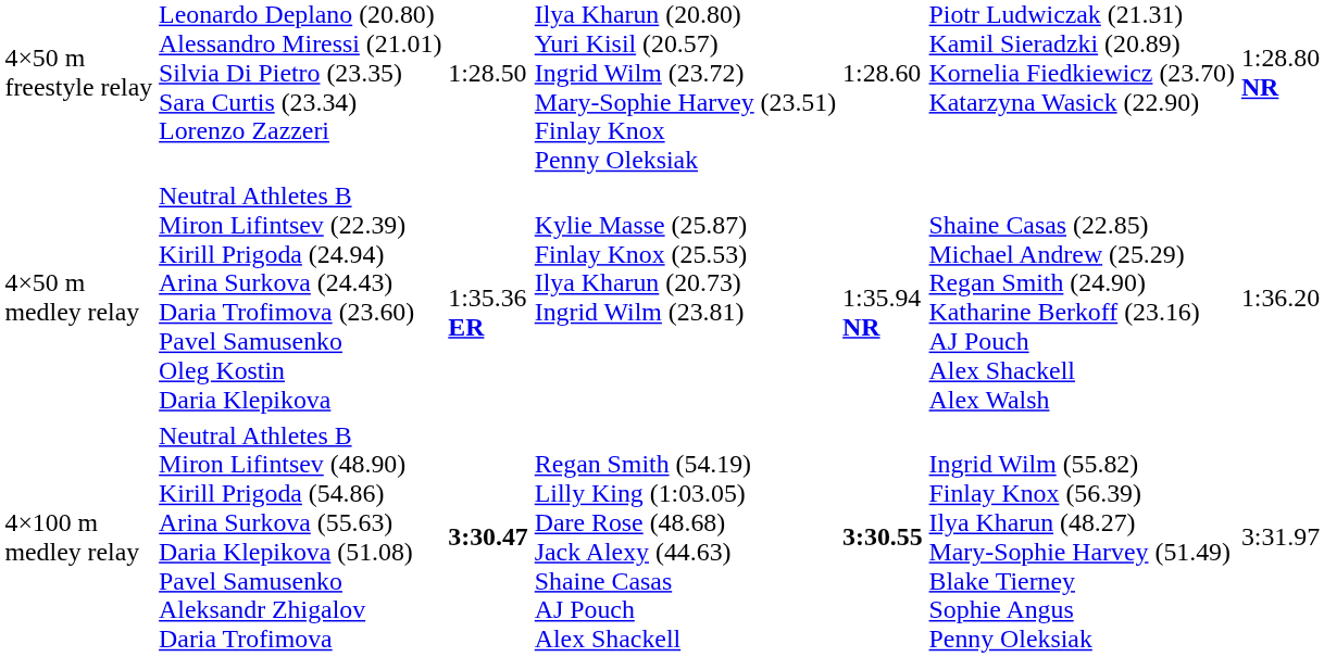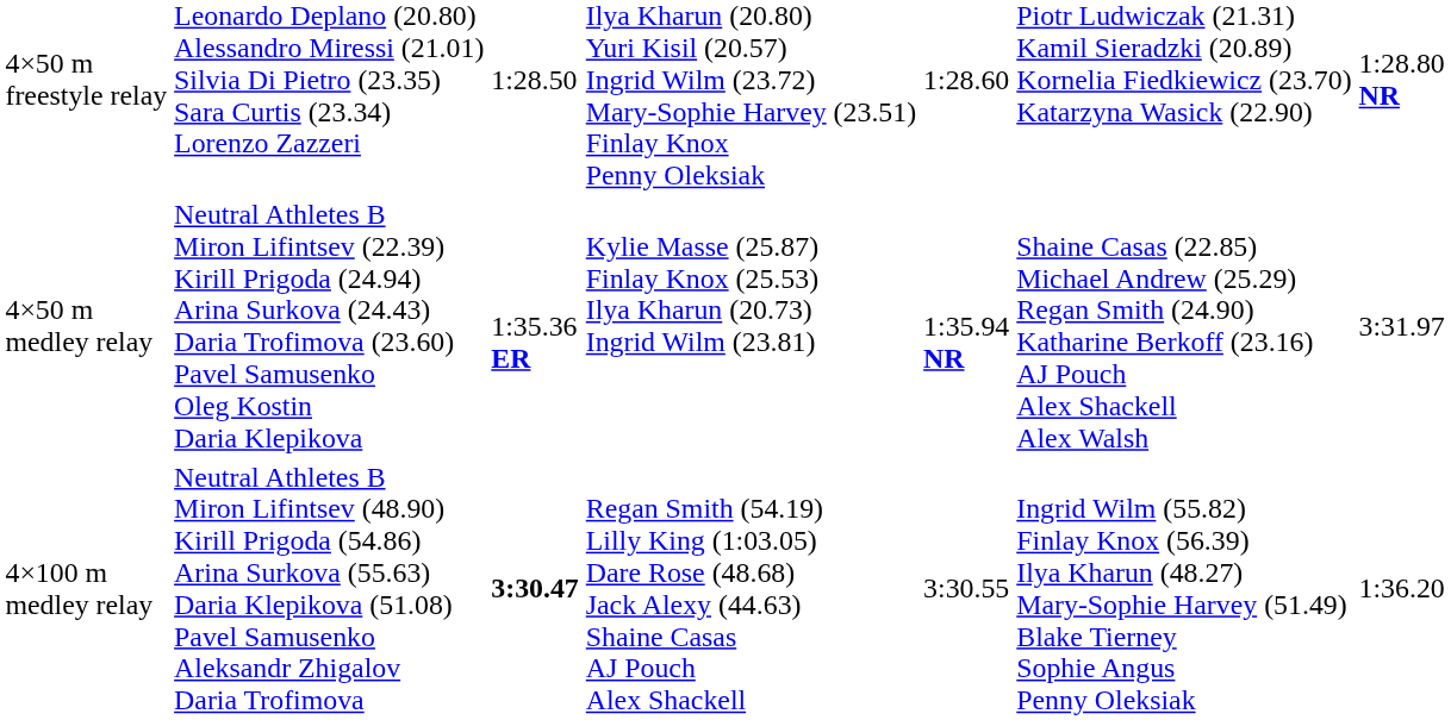 <table>
 <tr>
 <td>4×50 m<br>freestyle relay<br></td>
 <td valign=top><br><a href='#'>Leonardo Deplano</a> (20.80)<br><a href='#'>Alessandro Miressi</a> (21.01)<br><a href='#'>Silvia Di Pietro</a> (23.35)<br><a href='#'>Sara Curtis</a> (23.34)<br><a href='#'>Lorenzo Zazzeri</a></td>
 <td>1:28.50</td>
 <td valign=top><br><a href='#'>Ilya Kharun</a> (20.80)<br><a href='#'>Yuri Kisil</a> (20.57)<br><a href='#'>Ingrid Wilm</a> (23.72)<br><a href='#'>Mary-Sophie Harvey</a> (23.51)<br><a href='#'>Finlay Knox</a><br><a href='#'>Penny Oleksiak</a></td>
 <td>1:28.60</td>
 <td valign=top><br><a href='#'>Piotr Ludwiczak</a> (21.31)<br><a href='#'>Kamil Sieradzki</a> (20.89)<br><a href='#'>Kornelia Fiedkiewicz</a> (23.70)<br><a href='#'>Katarzyna Wasick</a> (22.90)</td>
 <td>1:28.80<br><strong><a href='#'>NR</a></strong></td>
 </tr>
 <tr>
 <td>4×50 m<br>medley relay<br></td>
 <td valign=top> <a href='#'>Neutral Athletes B</a><br><a href='#'>Miron Lifintsev</a> (22.39)<br><a href='#'>Kirill Prigoda</a> (24.94)<br><a href='#'>Arina Surkova</a> (24.43)<br><a href='#'>Daria Trofimova</a> (23.60)<br><a href='#'>Pavel Samusenko</a><br><a href='#'>Oleg Kostin</a><br><a href='#'>Daria Klepikova</a></td>
 <td><br>1:35.36<br><strong><a href='#'>ER</a></strong></td>
 <td valign=top><br><a href='#'>Kylie Masse</a> (25.87)<br><a href='#'>Finlay Knox</a> (25.53)<br><a href='#'>Ilya Kharun</a> (20.73)<br><a href='#'>Ingrid Wilm</a> (23.81)</td>
 <td><br>1:35.94<br><strong><a href='#'>NR</a></strong></td>
 <td valign=top><br><a href='#'>Shaine Casas</a> (22.85)<br><a href='#'>Michael Andrew</a> (25.29)<br><a href='#'>Regan Smith</a> (24.90)<br><a href='#'>Katharine Berkoff</a> (23.16)<br><a href='#'>AJ Pouch</a><br><a href='#'>Alex Shackell</a><br><a href='#'>Alex Walsh</a></td>
-<td>1:36.20</td>
+<td>3:31.97</td>
 </tr>
 <tr>
 <td>4×100 m<br>medley relay<br></td>
 <td valign=top> <a href='#'>Neutral Athletes B</a><br><a href='#'>Miron Lifintsev</a> (48.90)<br><a href='#'>Kirill Prigoda</a> (54.86)<br><a href='#'>Arina Surkova</a> (55.63)<br><a href='#'>Daria Klepikova</a> (51.08)<br><a href='#'>Pavel Samusenko</a><br><a href='#'>Aleksandr Zhigalov</a><br><a href='#'>Daria Trofimova</a></td>
 <td><strong>3:30.47</strong></td>
 <td valign=top><br><a href='#'>Regan Smith</a> (54.19)<br><a href='#'>Lilly King</a> (1:03.05)<br><a href='#'>Dare Rose</a> (48.68)<br><a href='#'>Jack Alexy</a> (44.63)<br><a href='#'>Shaine Casas</a><br><a href='#'>AJ Pouch</a><br><a href='#'>Alex Shackell</a></td>
-<td><strong>3:30.55</strong></td>
+<td>3:30.55</td>
 <td valign=top><br><a href='#'>Ingrid Wilm</a> (55.82)<br><a href='#'>Finlay Knox</a> (56.39)<br><a href='#'>Ilya Kharun</a> (48.27)<br><a href='#'>Mary-Sophie Harvey</a> (51.49)<br><a href='#'>Blake Tierney</a><br><a href='#'>Sophie Angus</a><br><a href='#'>Penny Oleksiak</a></td>
-<td>3:31.97</td>
+<td>1:36.20</td>
 </tr>
 </table>
